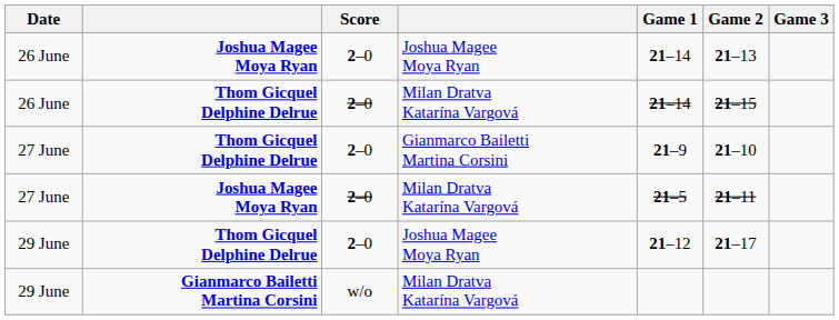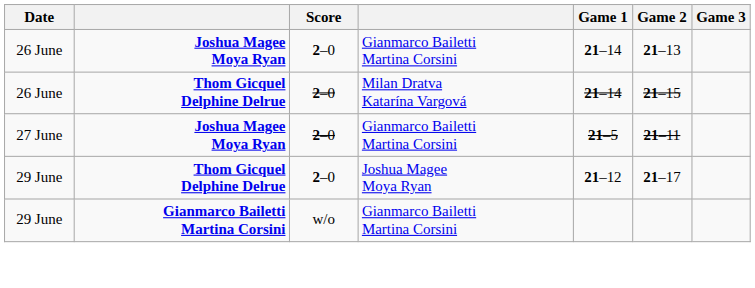 <table class="wikitable" style="text-align: center; font-size:90% ">
 <tr>
 <th width="60">Date</th>
 <th align="right" width="200"></th>
 <th width="60">Score</th>
 <th align="left" width="200"></th>
 <th width="50">Game 1</th>
 <th width="50">Game 2</th>
 <th width="50">Game 3</th>
 </tr>
 <tr>
 <td>26 June</td>
 <td align="right"><strong><a href='#'>Joshua Magee</a> <br><a href='#'>Moya Ryan</a> </strong></td>
 <td align="center"><strong>2</strong>–0</td>
-<td align="left"> <a href='#'>Joshua Magee</a><br> <a href='#'>Moya Ryan</a></td>
+<td align="left"> <a href='#'>Gianmarco Bailetti</a><br> <a href='#'>Martina Corsini</a></td>
 <td><strong>21</strong>–14</td>
 <td><strong>21</strong>–13</td>
 <td></td>
 </tr>
 <tr>
 <td>26 June</td>
 <td align="right"><strong><a href='#'>Thom Gicquel</a> <br><a href='#'>Delphine Delrue</a> </strong></td>
 <td align="center"><s><strong>2</strong>–0</s></td>
 <td align="left"> <a href='#'>Milan Dratva</a><br> <a href='#'>Katarína Vargová</a></td>
 <td><s><strong>21</strong>–14</s></td>
 <td><s><strong>21</strong>–15</s></td>
 <td></td>
 </tr>
 <tr>
 <td>27 June</td>
-<td align="right"><strong><a href='#'>Thom Gicquel</a> <br><a href='#'>Delphine Delrue</a> </strong></td>
-<td align="center"><strong>2</strong>–0</td>
-<td align="left"> <a href='#'>Gianmarco Bailetti</a><br> <a href='#'>Martina Corsini</a></td>
-<td><strong>21</strong>–9</td>
-<td><strong>21</strong>–10</td>
-<td></td>
-</tr>
-<tr>
-<td>27 June</td>
 <td align="right"><strong><a href='#'>Joshua Magee</a> <br><a href='#'>Moya Ryan</a> </strong></td>
 <td align="center"><s><strong>2</strong>–0</s></td>
-<td align="left"> <a href='#'>Milan Dratva</a><br> <a href='#'>Katarína Vargová</a></td>
+<td align="left"> <a href='#'>Gianmarco Bailetti</a><br> <a href='#'>Martina Corsini</a></td>
 <td><s><strong>21</strong>–5</s></td>
 <td><s><strong>21</strong>–11</s></td>
 <td></td>
 </tr>
 <tr>
 <td>29 June</td>
 <td align="right"><strong><a href='#'>Thom Gicquel</a> <br><a href='#'>Delphine Delrue</a> </strong></td>
 <td align="center"><strong>2</strong>–0</td>
 <td align="left"> <a href='#'>Joshua Magee</a><br> <a href='#'>Moya Ryan</a></td>
 <td><strong>21</strong>–12</td>
 <td><strong>21</strong>–17</td>
 <td></td>
 </tr>
 <tr>
 <td>29 June</td>
 <td align="right"><strong><a href='#'>Gianmarco Bailetti</a> <br><a href='#'>Martina Corsini</a> </strong></td>
 <td align="center">w/o</td>
-<td align="left"> <a href='#'>Milan Dratva</a><br> <a href='#'>Katarína Vargová</a></td>
+<td align="left"> <a href='#'>Gianmarco Bailetti</a><br> <a href='#'>Martina Corsini</a></td>
 <td></td>
 <td></td>
 <td></td>
 </tr>
 </table>
